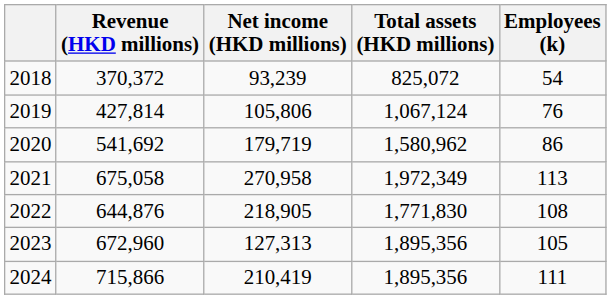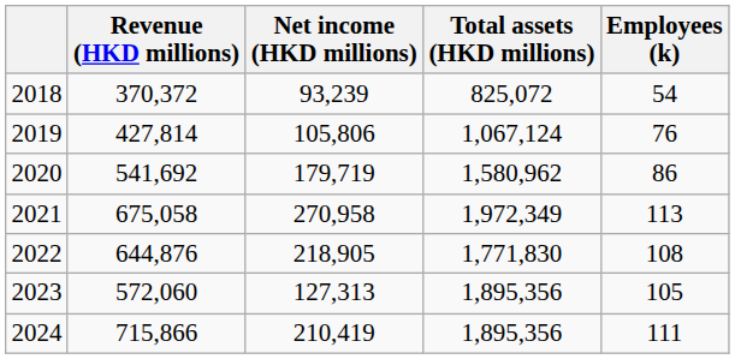 <table class="wikitable" style="text-align:center">
 <tr>
 <th></th>
 <th>Revenue<br>(<a href='#'>HKD</a> millions)</th>
 <th>Net income<br>(HKD millions)</th>
 <th>Total assets<br>(HKD millions)</th>
 <th>Employees<br>(k)</th>
 </tr>
 <tr>
 <td>2018</td>
 <td>370,372</td>
 <td>93,239</td>
 <td>825,072</td>
 <td>54</td>
 </tr>
 <tr>
 <td>2019</td>
 <td>427,814</td>
 <td>105,806</td>
 <td>1,067,124</td>
 <td>76</td>
 </tr>
 <tr>
 <td>2020</td>
 <td>541,692</td>
 <td>179,719</td>
 <td>1,580,962</td>
 <td>86</td>
 </tr>
 <tr>
 <td>2021</td>
 <td>675,058</td>
 <td>270,958</td>
 <td>1,972,349</td>
 <td>113</td>
 </tr>
 <tr>
 <td>2022</td>
 <td>644,876</td>
 <td>218,905</td>
 <td>1,771,830</td>
 <td>108</td>
 </tr>
 <tr>
 <td>2023</td>
-<td>672,960</td>
+<td>572,060</td>
 <td>127,313</td>
 <td>1,895,356</td>
 <td>105</td>
 </tr>
 <tr>
 <td>2024</td>
 <td>715,866</td>
 <td>210,419</td>
 <td>1,895,356</td>
 <td>111</td>
 </tr>
 </table>
